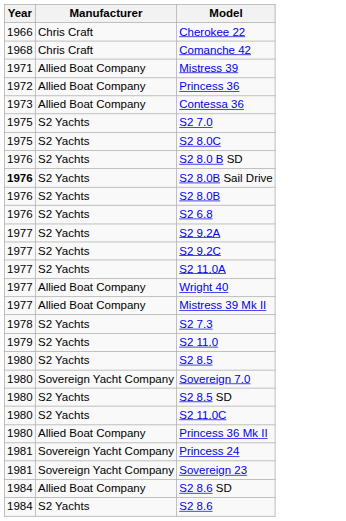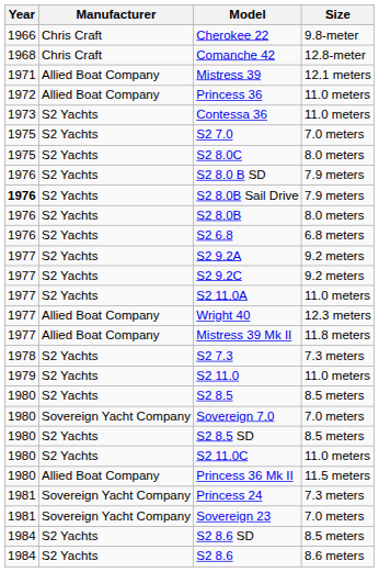 <table class="wikitable">
 <tr>
 <th>Year</th>
 <th>Manufacturer</th>
 <th>Model</th>
+<th>Size</th>
 </tr>
 <tr>
 <td>1966</td>
 <td>Chris Craft</td>
 <td><a href='#'>Cherokee 22</a></td>
+<td>9.8-meter</td>
 </tr>
 <tr>
 <td>1968</td>
 <td>Chris Craft</td>
 <td><a href='#'>Comanche 42</a></td>
+<td>12.8-meter</td>
 </tr>
 <tr>
 <td>1971</td>
 <td>Allied Boat Company</td>
 <td><a href='#'>Mistress 39</a></td>
+<td>12.1 meters</td>
 </tr>
 <tr>
 <td>1972</td>
 <td>Allied Boat Company</td>
 <td><a href='#'>Princess 36</a></td>
+<td>11.0 meters</td>
 </tr>
 <tr>
 <td>1973</td>
-<td>Allied Boat Company</td>
+<td>S2 Yachts</td>
 <td><a href='#'>Contessa 36</a></td>
+<td>11.0 meters</td>
 </tr>
 <tr>
 <td>1975</td>
 <td>S2 Yachts</td>
 <td><a href='#'>S2 7.0</a></td>
+<td>7.0 meters</td>
 </tr>
 <tr>
 <td>1975</td>
 <td>S2 Yachts</td>
 <td><a href='#'>S2 8.0C</a></td>
+<td>8.0 meters</td>
 </tr>
 <tr>
 <td>1976</td>
 <td>S2 Yachts</td>
 <td><a href='#'>S2 8.0 B</a> SD</td>
+<td>7.9 meters</td>
 </tr>
 <tr>
 <td><strong>1976</strong></td>
 <td>S2 Yachts</td>
 <td><a href='#'>S2 8.0B</a> Sail Drive</td>
+<td>7.9 meters</td>
 </tr>
 <tr>
 <td>1976</td>
 <td>S2 Yachts</td>
 <td><a href='#'>S2 8.0B</a></td>
+<td>8.0 meters</td>
 </tr>
 <tr>
 <td>1976</td>
 <td>S2 Yachts</td>
 <td><a href='#'>S2 6.8</a></td>
+<td>6.8 meters</td>
 </tr>
 <tr>
 <td>1977</td>
 <td>S2 Yachts</td>
 <td><a href='#'>S2 9.2A</a></td>
+<td>9.2 meters</td>
 </tr>
 <tr>
 <td>1977</td>
 <td>S2 Yachts</td>
 <td><a href='#'>S2 9.2C</a></td>
+<td>9.2 meters</td>
 </tr>
 <tr>
 <td>1977</td>
 <td>S2 Yachts</td>
 <td><a href='#'>S2 11.0A</a></td>
+<td>11.0 meters</td>
 </tr>
 <tr>
 <td>1977</td>
 <td>Allied Boat Company</td>
 <td><a href='#'>Wright 40</a></td>
+<td>12.3 meters</td>
 </tr>
 <tr>
 <td>1977</td>
 <td>Allied Boat Company</td>
 <td><a href='#'>Mistress 39 Mk II</a></td>
+<td>11.8 meters</td>
 </tr>
 <tr>
 <td>1978</td>
 <td>S2 Yachts</td>
 <td><a href='#'>S2 7.3</a></td>
+<td>7.3 meters</td>
 </tr>
 <tr>
 <td>1979</td>
 <td>S2 Yachts</td>
 <td><a href='#'>S2 11.0</a></td>
+<td>11.0 meters</td>
 </tr>
 <tr>
 <td>1980</td>
 <td>S2 Yachts</td>
 <td><a href='#'>S2 8.5</a></td>
+<td>8.5 meters</td>
 </tr>
 <tr>
 <td>1980</td>
 <td>Sovereign Yacht Company</td>
 <td><a href='#'>Sovereign 7.0</a></td>
+<td>7.0 meters</td>
 </tr>
 <tr>
 <td>1980</td>
 <td>S2 Yachts</td>
 <td><a href='#'>S2 8.5</a> SD</td>
+<td>8.5 meters</td>
 </tr>
 <tr>
 <td>1980</td>
 <td>S2 Yachts</td>
 <td><a href='#'>S2 11.0C</a></td>
+<td>11.0 meters</td>
 </tr>
 <tr>
 <td>1980</td>
 <td>Allied Boat Company</td>
 <td><a href='#'>Princess 36 Mk II</a></td>
+<td>11.5 meters</td>
 </tr>
 <tr>
 <td>1981</td>
 <td>Sovereign Yacht Company</td>
 <td><a href='#'>Princess 24</a></td>
+<td>7.3 meters</td>
 </tr>
 <tr>
 <td>1981</td>
 <td>Sovereign Yacht Company</td>
 <td><a href='#'>Sovereign 23</a></td>
+<td>7.0 meters</td>
 </tr>
 <tr>
 <td>1984</td>
-<td>Allied Boat Company</td>
+<td>S2 Yachts</td>
 <td><a href='#'>S2 8.6</a> SD</td>
+<td>8.5 meters</td>
 </tr>
 <tr>
 <td>1984</td>
 <td>S2 Yachts</td>
 <td><a href='#'>S2 8.6</a></td>
+<td>8.6 meters</td>
 </tr>
 </table>
